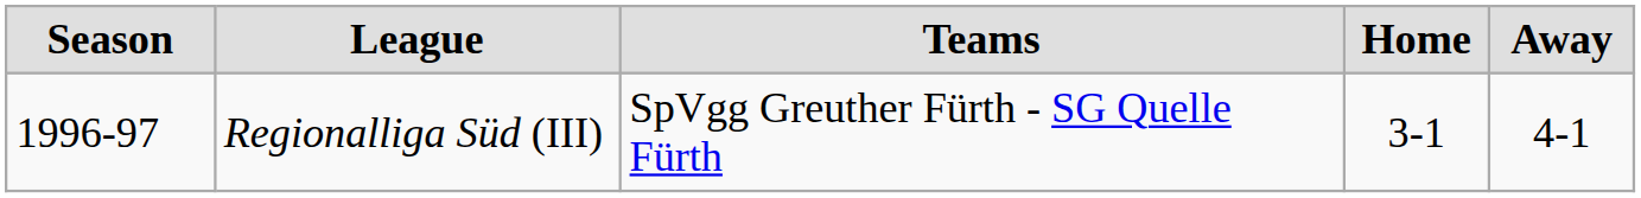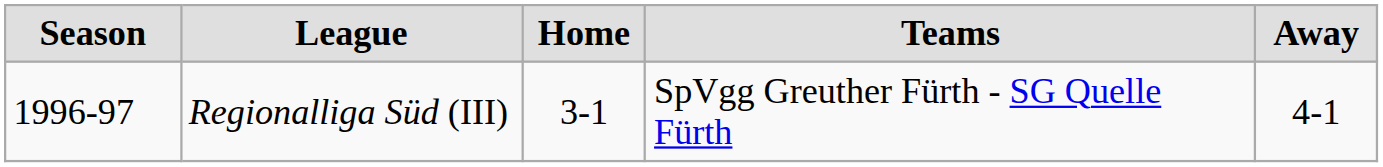 <table class="wikitable">
 <tr style="text-align:center; background:#dfdfdf;">
 <td style="width:80px;"><strong>Season</strong></td>
 <td style="width:170px;"><strong>League</strong></td>
+<td style="width:50px;"><strong>Home</strong></td>
 <td style="width:350px;"><strong>Teams</strong></td>
-<td style="width:50px;"><strong>Home</strong></td>
 <td style="width:50px;"><strong>Away</strong></td>
 </tr>
 <tr>
 <td style="text-align:left;">1996-97</td>
 <td style="text-align:left;"><em>Regionalliga Süd</em> (III)</td>
+<td style="text-align:center;">3-1</td>
 <td style="text-align:left;">SpVgg Greuther Fürth - <a href='#'>SG Quelle Fürth</a></td>
-<td style="text-align:center;">3-1</td>
 <td style="text-align:center;">4-1</td>
 </tr>
 </table>
